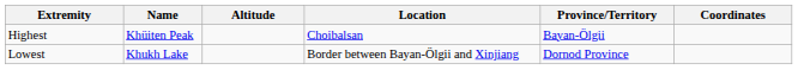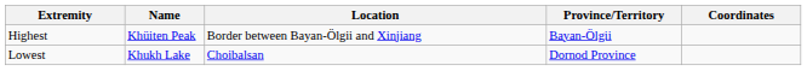 <table class = "wikitable  sortable" width="80%">
 <tr>
 <th width="15%" class="unsortable">Extremity</th>
 <th width="10%" class="unsortable">Name</th>
-<th width="13%" class="unsortable">Altitude</th>
 <th width="25" class="unsortable">Location</th>
 <th width="17%" class="unsortable">Province/Territory</th>
 <th width="15%" class="unsortable">Coordinates</th>
 </tr>
 <tr class="vcard">
 <td>Highest</td>
 <td class="fn org"><a href='#'>Khüiten Peak</a></td>
-<td></td>
-<td><a href='#'>Choibalsan</a></td>
+<td>Border between Bayan-Ölgii and <a href='#'>Xinjiang</a></td>
 <td><a href='#'>Bayan-Ölgii</a></td>
 <td></td>
 </tr>
 <tr class="vcard">
 <td>Lowest</td>
 <td class="fn org"><a href='#'>Khukh Lake</a></td>
-<td></td>
-<td>Border between Bayan-Ölgii and <a href='#'>Xinjiang</a></td>
+<td><a href='#'>Choibalsan</a></td>
 <td><a href='#'>Dornod Province</a></td>
 <td></td>
 </tr>
 </table>
